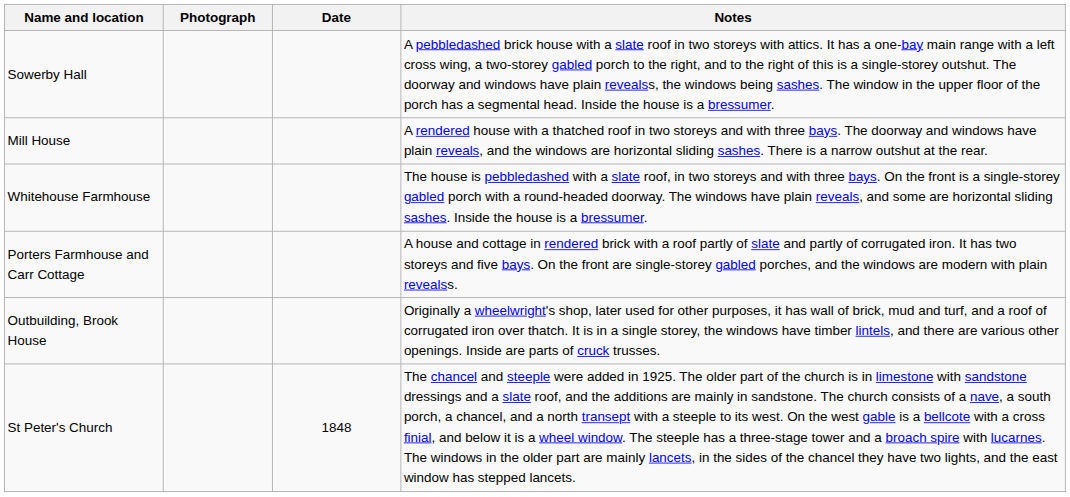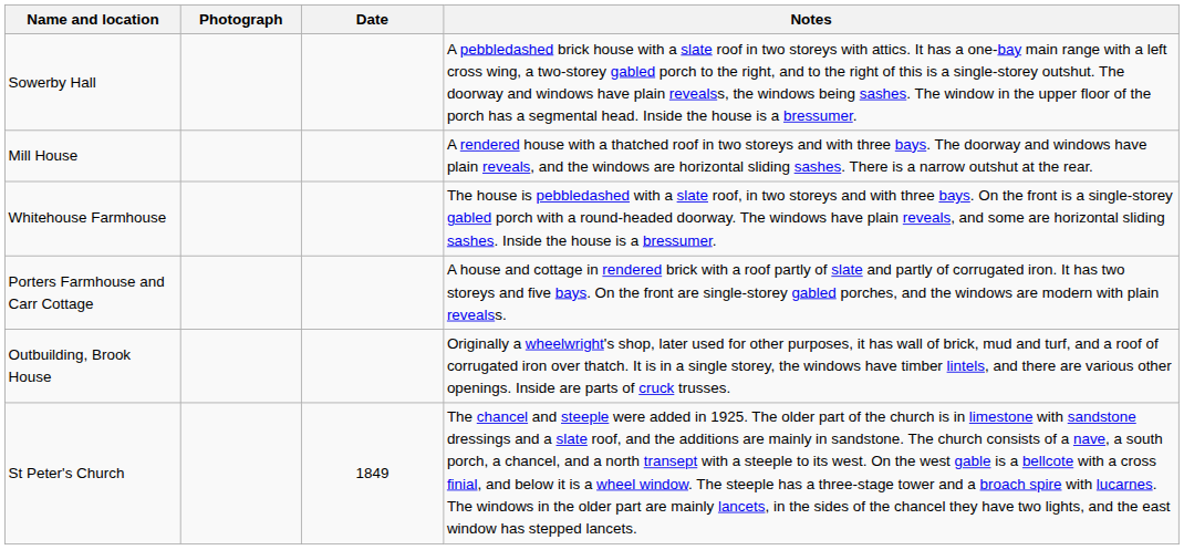 <table class="wikitable sortable plainrowheaders" style="width:100%;border:0px;text-align:left;line-height:150%;">
 <tr>
 <th scope="col"  style="width:150px">Name and location</th>
 <th scope="col"  style="width:100px" class="unsortable">Photograph</th>
 <th scope="col"  style="width:120px">Date</th>
 <th scope="col"  style="width:650px" class="unsortable">Notes</th>
 </tr>
 <tr>
 <td>Sowerby Hall<br><small></small></td>
 <td></td>
 <td align="center"></td>
 <td>A <a href='#'>pebbledashed</a> brick house with a <a href='#'>slate</a> roof in two storeys with attics.  It has a one-<a href='#'>bay</a> main range with a left cross wing, a two-storey <a href='#'>gabled</a> porch to the right, and to the right of this is a single-storey outshut.  The doorway and windows have plain <a href='#'>reveals</a>s, the windows being <a href='#'>sashes</a>.  The window in the upper floor of the porch has a segmental head.  Inside the house is a <a href='#'>bressumer</a>.</td>
 </tr>
 <tr>
 <td>Mill House<br><small></small></td>
 <td></td>
 <td align="center"></td>
 <td>A <a href='#'>rendered</a> house with a thatched roof in two storeys and with three <a href='#'>bays</a>.  The doorway and windows have plain <a href='#'>reveals</a>, and the windows are horizontal sliding <a href='#'>sashes</a>.  There is a narrow outshut at the rear.</td>
 </tr>
 <tr>
 <td>Whitehouse Farmhouse<br><small></small></td>
 <td></td>
 <td align="center"></td>
 <td>The house is <a href='#'>pebbledashed</a> with a <a href='#'>slate</a> roof, in two storeys and with three <a href='#'>bays</a>.  On the front is a single-storey <a href='#'>gabled</a> porch with a round-headed doorway.  The windows have plain <a href='#'>reveals</a>, and some are horizontal sliding <a href='#'>sashes</a>.  Inside the house is a <a href='#'>bressumer</a>.</td>
 </tr>
 <tr>
 <td>Porters Farmhouse and Carr Cottage<br><small></small></td>
 <td></td>
 <td align="center"></td>
 <td>A house and cottage in <a href='#'>rendered</a> brick with a roof partly of <a href='#'>slate</a> and partly of corrugated iron.  It has two storeys and five <a href='#'>bays</a>.  On the front are single-storey <a href='#'>gabled</a> porches, and the windows are modern with plain <a href='#'>reveals</a>s.</td>
 </tr>
 <tr>
 <td>Outbuilding, Brook House<br><small></small></td>
 <td></td>
 <td align="center"></td>
 <td>Originally a <a href='#'>wheelwright</a>'s shop, later used for other purposes, it has wall of brick, mud and turf, and a roof of corrugated iron over thatch.  It is in a single storey, the windows have timber <a href='#'>lintels</a>, and there are various other openings.  Inside are parts of <a href='#'>cruck</a> trusses.</td>
 </tr>
 <tr>
 <td>St Peter's Church<br><small></small></td>
 <td></td>
-<td align="center">1848</td>
+<td align="center">1849</td>
 <td>The <a href='#'>chancel</a> and <a href='#'>steeple</a> were added in 1925.  The older part of the church is in <a href='#'>limestone</a> with <a href='#'>sandstone</a> dressings and a <a href='#'>slate</a> roof, and the additions are mainly in sandstone.  The church consists of a <a href='#'>nave</a>, a south porch, a chancel, and a north <a href='#'>transept</a> with a steeple to its west.  On the west <a href='#'>gable</a> is a <a href='#'>bellcote</a> with a cross <a href='#'>finial</a>, and below it is a <a href='#'>wheel window</a>.  The steeple has a three-stage tower and a <a href='#'>broach spire</a> with <a href='#'>lucarnes</a>.  The windows in the older part are mainly <a href='#'>lancets</a>, in the sides of the chancel they have two lights, and the east window has stepped lancets.</td>
 </tr>
 <tr>
 </tr>
 </table>
